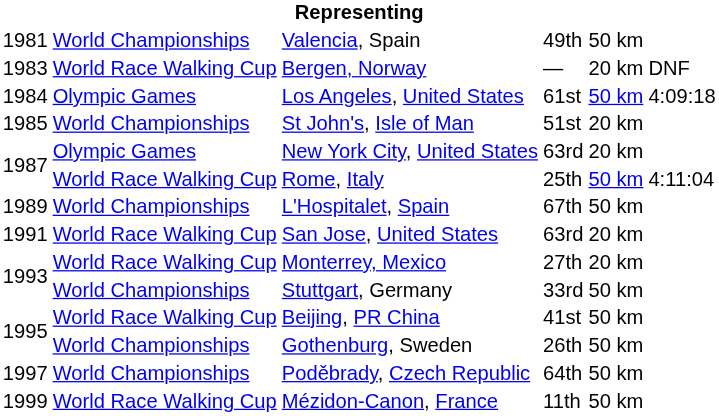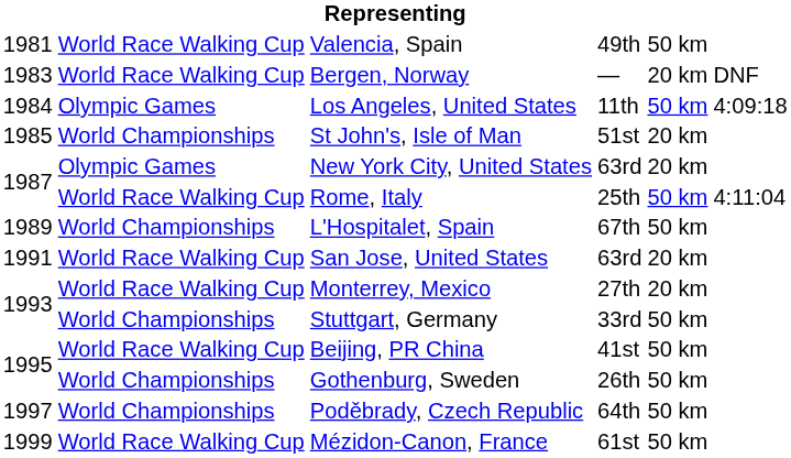 <table>
 <tr>
 <th colspan="6">Representing </th>
 </tr>
 <tr>
 <td>1981</td>
-<td><a href='#'>World Championships</a></td>
+<td><a href='#'>World Race Walking Cup</a></td>
 <td><a href='#'>Valencia</a>, Spain</td>
 <td>49th</td>
 <td>50 km</td>
 <td></td>
 </tr>
 <tr>
 <td>1983</td>
 <td><a href='#'>World Race Walking Cup</a></td>
 <td><a href='#'>Bergen, Norway</a></td>
 <td>—</td>
 <td>20 km</td>
 <td>DNF</td>
 </tr>
 <tr>
 <td>1984</td>
 <td><a href='#'>Olympic Games</a></td>
 <td><a href='#'>Los Angeles</a>, <a href='#'>United States</a></td>
-<td>61st</td>
+<td>11th</td>
 <td><a href='#'>50 km</a></td>
 <td>4:09:18</td>
 </tr>
 <tr>
 <td>1985</td>
 <td><a href='#'>World Championships</a></td>
 <td><a href='#'>St John's</a>, <a href='#'>Isle of Man</a></td>
 <td>51st</td>
 <td>20 km</td>
 <td></td>
 </tr>
 <tr>
 <td rowspan=2>1987</td>
 <td><a href='#'>Olympic Games</a></td>
 <td><a href='#'>New York City</a>, <a href='#'>United States</a></td>
 <td>63rd</td>
 <td>20 km</td>
 <td></td>
 </tr>
 <tr>
 <td><a href='#'>World Race Walking Cup</a></td>
 <td><a href='#'>Rome</a>, <a href='#'>Italy</a></td>
 <td>25th</td>
 <td><a href='#'>50 km</a></td>
 <td>4:11:04</td>
 </tr>
 <tr>
 <td>1989</td>
 <td><a href='#'>World Championships</a></td>
 <td><a href='#'>L'Hospitalet</a>, <a href='#'>Spain</a></td>
 <td>67th</td>
 <td>50 km</td>
 <td></td>
 </tr>
 <tr>
 <td>1991</td>
 <td><a href='#'>World Race Walking Cup</a></td>
 <td><a href='#'>San Jose</a>, <a href='#'>United States</a></td>
 <td>63rd</td>
 <td>20 km</td>
 <td></td>
 </tr>
 <tr>
 <td rowspan=2>1993</td>
 <td><a href='#'>World Race Walking Cup</a></td>
 <td><a href='#'>Monterrey, Mexico</a></td>
 <td>27th</td>
 <td>20 km</td>
 <td></td>
 </tr>
 <tr>
 <td><a href='#'>World Championships</a></td>
 <td><a href='#'>Stuttgart</a>, Germany</td>
 <td>33rd</td>
 <td>50 km</td>
 <td></td>
 </tr>
 <tr>
 <td rowspan=2>1995</td>
 <td><a href='#'>World Race Walking Cup</a></td>
 <td><a href='#'>Beijing</a>, <a href='#'>PR China</a></td>
 <td>41st</td>
 <td>50 km</td>
 <td></td>
 </tr>
 <tr>
 <td><a href='#'>World Championships</a></td>
 <td><a href='#'>Gothenburg</a>, Sweden</td>
 <td>26th</td>
 <td>50 km</td>
 <td></td>
 </tr>
 <tr>
 <td>1997</td>
 <td><a href='#'>World Championships</a></td>
 <td><a href='#'>Poděbrady</a>, <a href='#'>Czech Republic</a></td>
 <td>64th</td>
 <td>50 km</td>
 <td></td>
 </tr>
 <tr>
 <td>1999</td>
 <td><a href='#'>World Race Walking Cup</a></td>
 <td><a href='#'>Mézidon-Canon</a>, <a href='#'>France</a></td>
-<td>11th</td>
+<td>61st</td>
 <td>50 km</td>
 <td></td>
 </tr>
 </table>
